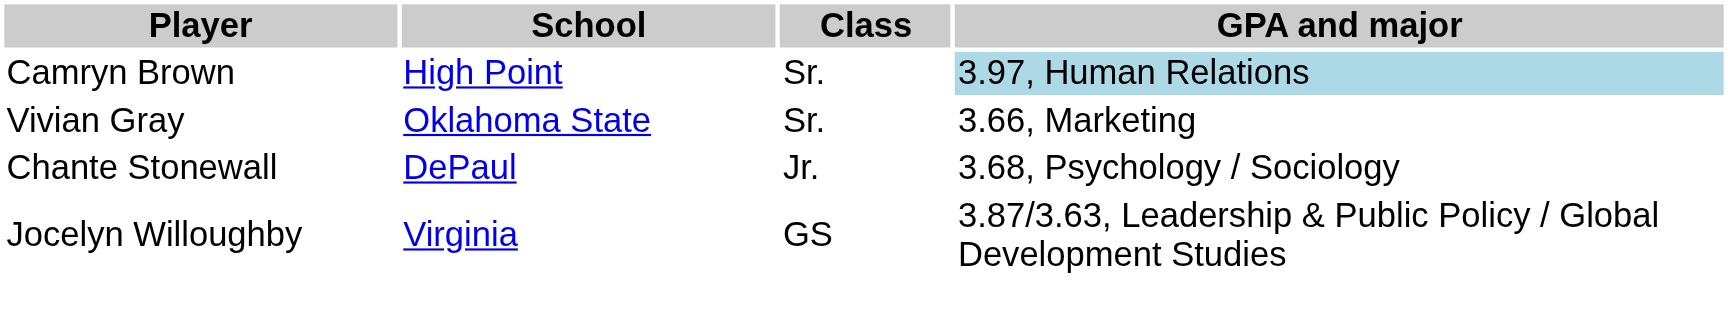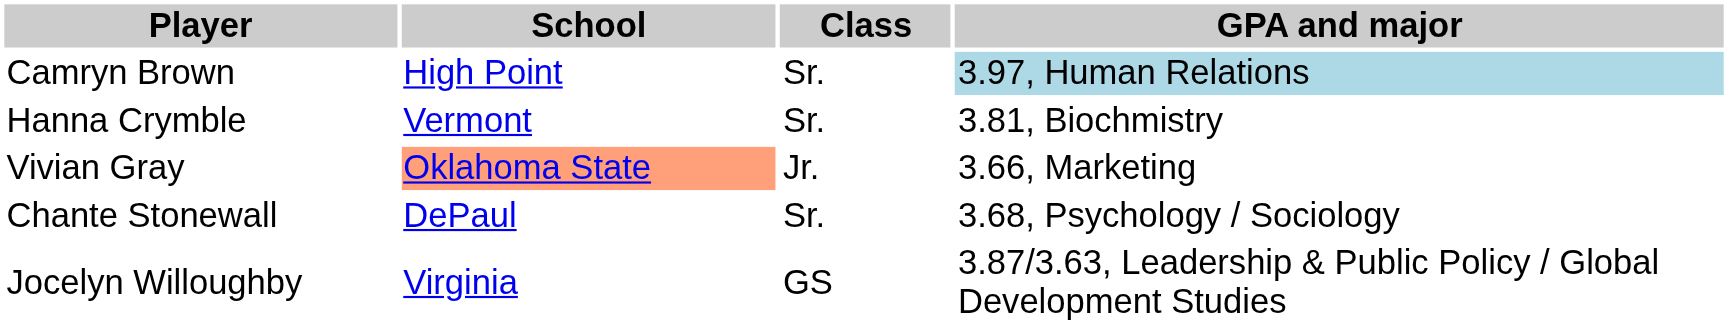 <table style="width:800px" "border:'1' 'solid' 'gray' ">
 <tr>
 <th style="background:#ccc; width:23%;">Player</th>
 <th style="background:#ccc; width:22%;">School</th>
 <th style="background:#ccc; width:10%;">Class</th>
 <th style="background:#ccc; width:45%;">GPA and major</th>
 </tr>
 <tr>
 <td>Camryn Brown</td>
 <td><a href='#'>High Point</a></td>
 <td>Sr.</td>
 <td style="background: lightblue;">3.97, Human Relations</td>
 </tr>
 <tr>
+<td>Hanna Crymble</td>
+<td><a href='#'>Vermont</a></td>
+<td>Sr.</td>
+<td>3.81, Biochmistry</td>
+</tr>
+<tr>
 <td>Vivian Gray</td>
-<td><a href='#'>Oklahoma State</a></td>
-<td>Sr.</td>
+<td style="background: lightsalmon;"><a href='#'>Oklahoma State</a></td>
+<td>Jr.</td>
 <td>3.66, Marketing</td>
 </tr>
 <tr>
 <td>Chante Stonewall</td>
 <td><a href='#'>DePaul</a></td>
-<td>Jr.</td>
+<td>Sr.</td>
 <td>3.68, Psychology / Sociology</td>
 </tr>
 <tr>
 <td>Jocelyn Willoughby</td>
 <td><a href='#'>Virginia</a></td>
 <td>GS</td>
 <td>3.87/3.63, Leadership & Public Policy / Global Development Studies</td>
 </tr>
 </table>
